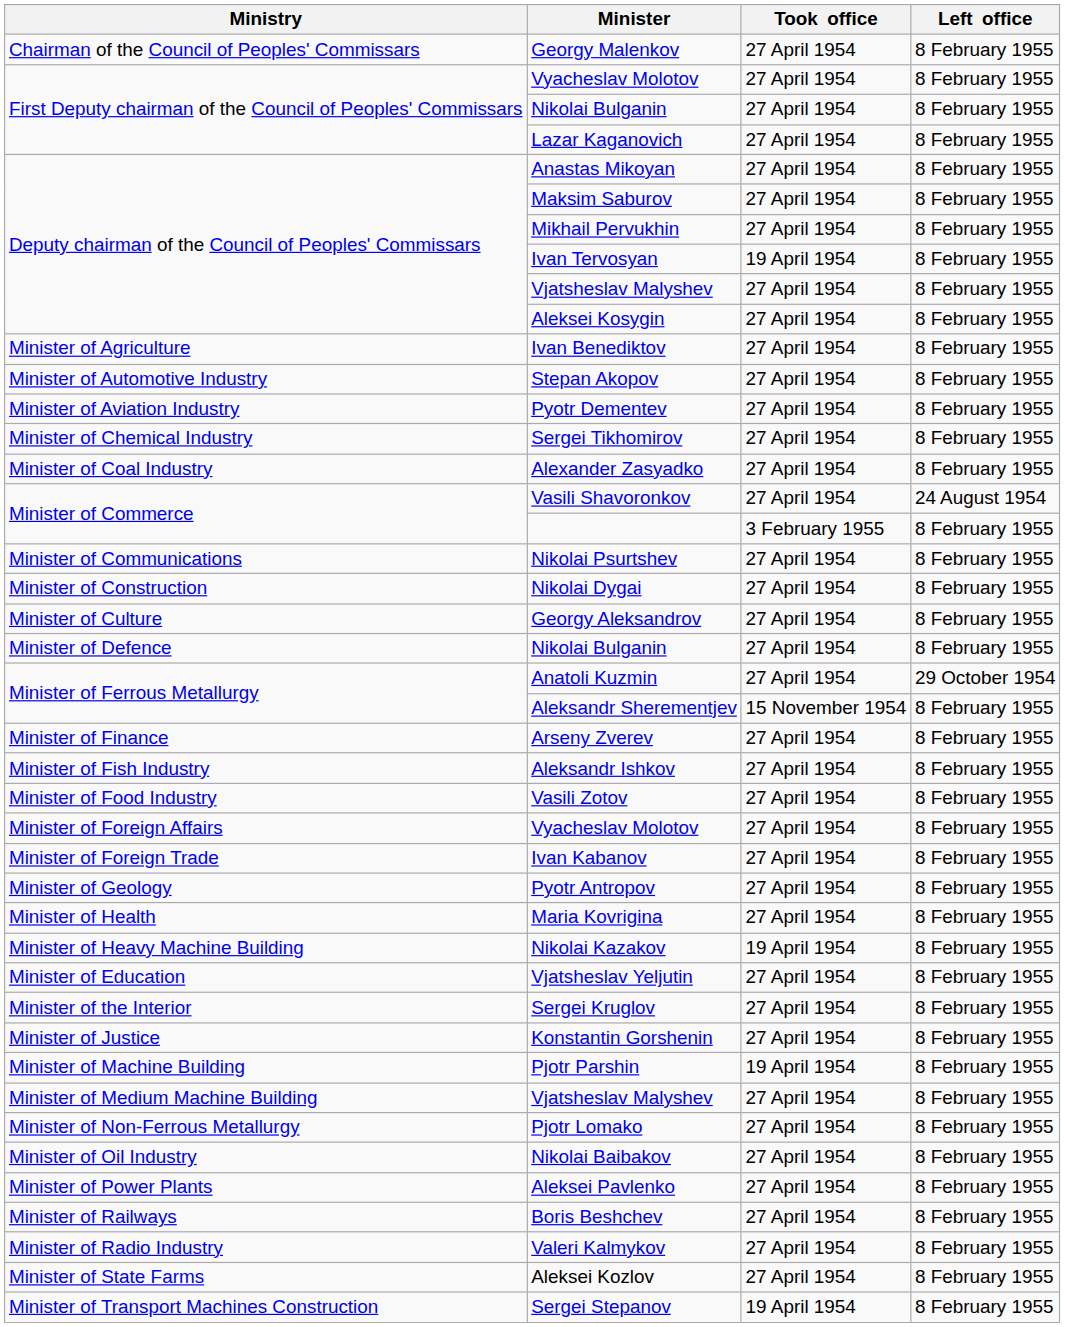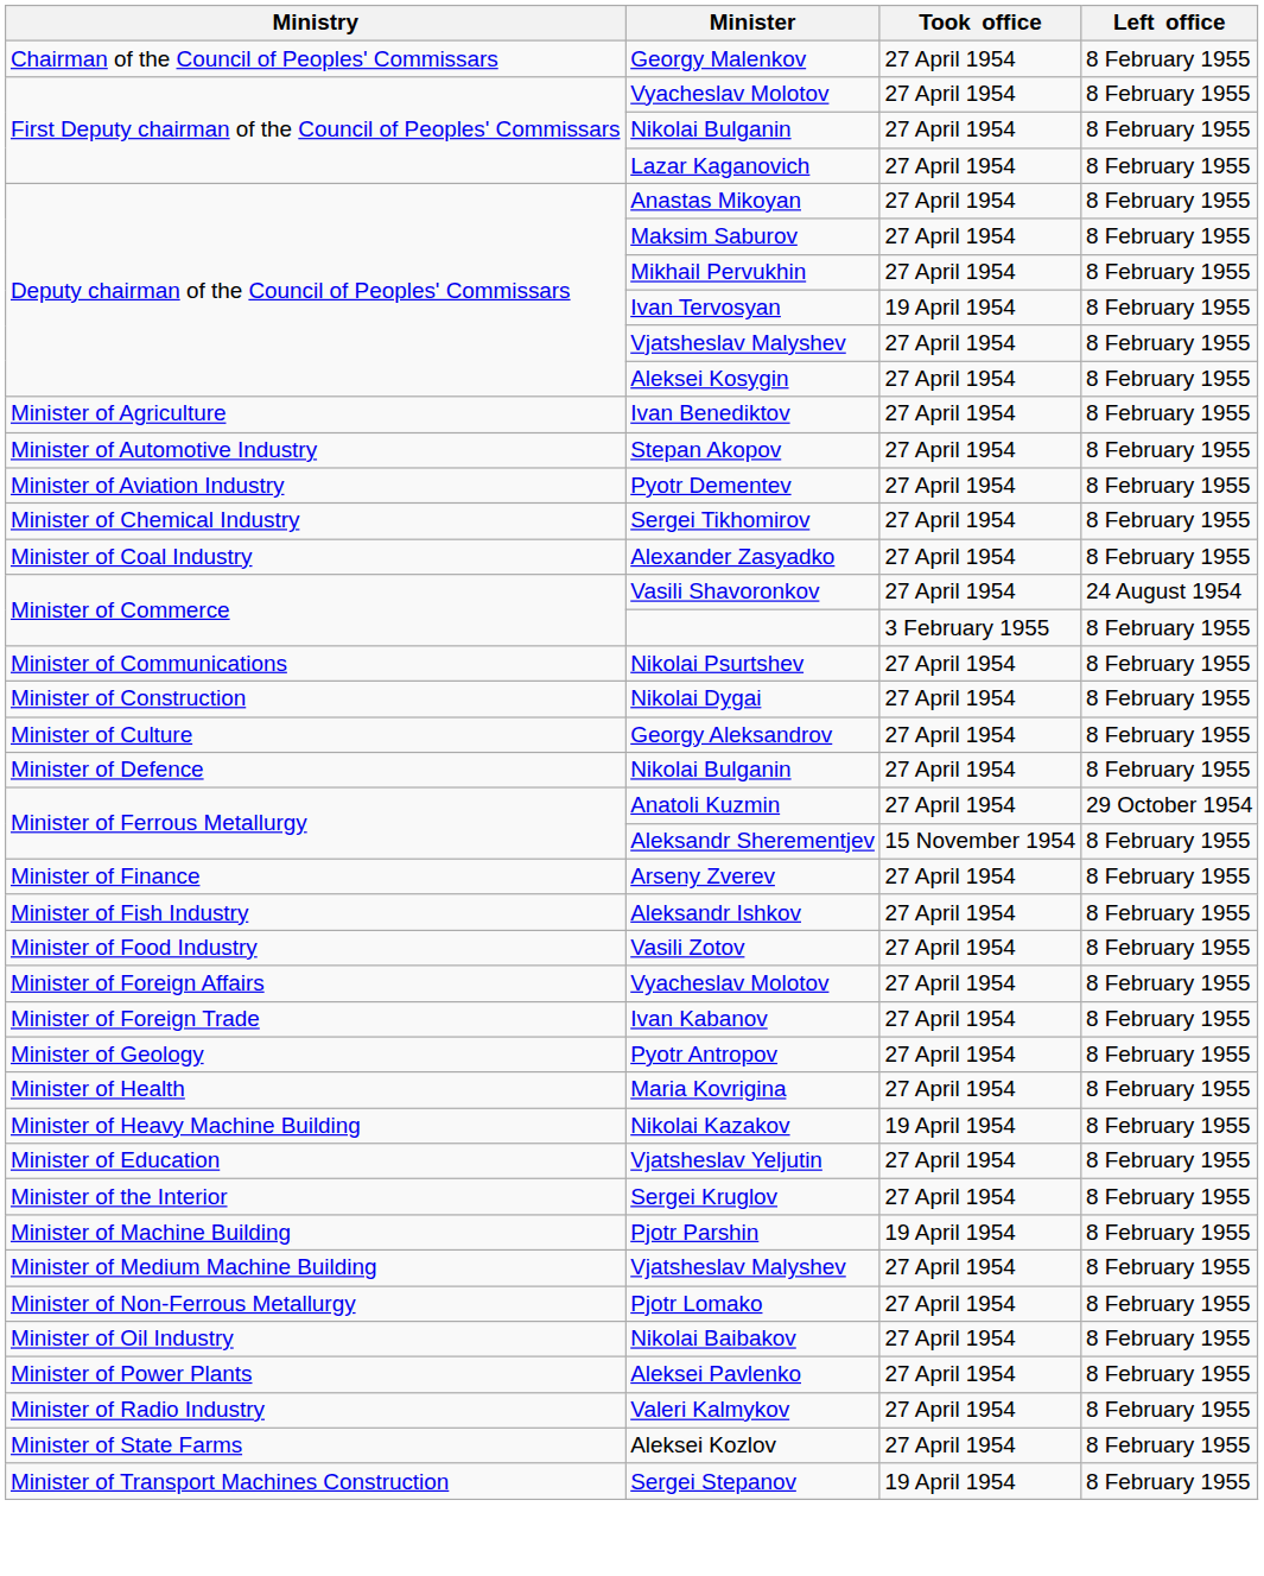 <table class="wikitable">
 <tr>
 <th>Ministry</th>
 <th>Minister</th>
 <th>Took office</th>
 <th>Left office</th>
 </tr>
 <tr>
 <td><a href='#'>Chairman</a> of the <a href='#'>Council of Peoples' Commissars</a></td>
 <td><a href='#'>Georgy Malenkov</a></td>
 <td>27 April 1954</td>
 <td>8 February 1955</td>
 </tr>
 <tr>
 <td rowspan=3><a href='#'>First Deputy chairman</a> of the <a href='#'>Council of Peoples' Commissars</a></td>
 <td><a href='#'>Vyacheslav Molotov</a></td>
 <td>27 April 1954</td>
 <td>8 February 1955</td>
 </tr>
 <tr>
 <td><a href='#'>Nikolai Bulganin</a></td>
 <td>27 April 1954</td>
 <td>8 February 1955</td>
 </tr>
 <tr>
 <td><a href='#'>Lazar Kaganovich</a></td>
 <td>27 April 1954</td>
 <td>8 February 1955</td>
 </tr>
 <tr>
 <td rowspan=6><a href='#'>Deputy chairman</a> of the <a href='#'>Council of Peoples' Commissars</a></td>
 <td><a href='#'>Anastas Mikoyan</a></td>
 <td>27 April 1954</td>
 <td>8 February 1955</td>
 </tr>
 <tr>
 <td><a href='#'>Maksim Saburov</a></td>
 <td>27 April 1954</td>
 <td>8 February 1955</td>
 </tr>
 <tr>
 <td><a href='#'>Mikhail Pervukhin</a></td>
 <td>27 April 1954</td>
 <td>8 February 1955</td>
 </tr>
 <tr>
 <td><a href='#'>Ivan Tervosyan</a></td>
 <td>19 April 1954</td>
 <td>8 February 1955</td>
 </tr>
 <tr>
 <td><a href='#'>Vjatsheslav Malyshev</a></td>
 <td>27 April 1954</td>
 <td>8 February 1955</td>
 </tr>
 <tr>
 <td><a href='#'>Aleksei Kosygin</a></td>
 <td>27 April 1954</td>
 <td>8 February 1955</td>
 </tr>
 <tr>
 <td><a href='#'>Minister of Agriculture</a></td>
 <td><a href='#'>Ivan Benediktov</a></td>
 <td>27 April 1954</td>
 <td>8 February 1955</td>
 </tr>
 <tr>
 <td><a href='#'>Minister of Automotive Industry</a></td>
 <td><a href='#'>Stepan Akopov</a></td>
 <td>27 April 1954</td>
 <td>8 February 1955</td>
 </tr>
 <tr>
 <td><a href='#'>Minister of Aviation Industry</a></td>
 <td><a href='#'>Pyotr Dementev</a></td>
 <td>27 April 1954</td>
 <td>8 February 1955</td>
 </tr>
 <tr>
 <td><a href='#'>Minister of Chemical Industry</a></td>
 <td><a href='#'>Sergei Tikhomirov</a></td>
 <td>27 April 1954</td>
 <td>8 February 1955</td>
 </tr>
 <tr>
 <td><a href='#'>Minister of Coal Industry</a></td>
 <td><a href='#'>Alexander Zasyadko</a></td>
 <td>27 April 1954</td>
 <td>8 February 1955</td>
 </tr>
 <tr>
 <td rowspan=2><a href='#'>Minister of Commerce</a></td>
 <td><a href='#'>Vasili Shavoronkov</a></td>
 <td>27 April 1954</td>
 <td>24 August 1954</td>
 </tr>
 <tr>
 <td></td>
 <td>3 February 1955</td>
 <td>8 February 1955</td>
 </tr>
 <tr>
 <td><a href='#'>Minister of Communications</a></td>
 <td><a href='#'>Nikolai Psurtshev</a></td>
 <td>27 April 1954</td>
 <td>8 February 1955</td>
 </tr>
 <tr>
 <td><a href='#'>Minister of Construction</a></td>
 <td><a href='#'>Nikolai Dygai</a></td>
 <td>27 April 1954</td>
 <td>8 February 1955</td>
 </tr>
 <tr>
 <td><a href='#'>Minister of Culture</a></td>
 <td><a href='#'>Georgy Aleksandrov</a></td>
 <td>27 April 1954</td>
 <td>8 February 1955</td>
 </tr>
 <tr>
 <td><a href='#'>Minister of Defence</a></td>
 <td><a href='#'>Nikolai Bulganin</a></td>
 <td>27 April 1954</td>
 <td>8 February 1955</td>
 </tr>
 <tr>
 <td rowspan=2><a href='#'>Minister of Ferrous Metallurgy</a></td>
 <td><a href='#'>Anatoli Kuzmin</a></td>
 <td>27 April 1954</td>
 <td>29 October 1954</td>
 </tr>
 <tr>
 <td><a href='#'>Aleksandr Sherementjev</a></td>
 <td>15 November 1954</td>
 <td>8 February 1955</td>
 </tr>
 <tr>
 <td><a href='#'>Minister of Finance</a></td>
 <td><a href='#'>Arseny Zverev</a></td>
 <td>27 April 1954</td>
 <td>8 February 1955</td>
 </tr>
 <tr>
 <td><a href='#'>Minister of Fish Industry</a></td>
 <td><a href='#'>Aleksandr Ishkov</a></td>
 <td>27 April 1954</td>
 <td>8 February 1955</td>
 </tr>
 <tr>
 <td><a href='#'>Minister of Food Industry</a></td>
 <td><a href='#'>Vasili Zotov</a></td>
 <td>27 April 1954</td>
 <td>8 February 1955</td>
 </tr>
 <tr>
 <td><a href='#'>Minister of Foreign Affairs</a></td>
 <td><a href='#'>Vyacheslav Molotov</a></td>
 <td>27 April 1954</td>
 <td>8 February 1955</td>
 </tr>
 <tr>
 <td><a href='#'>Minister of Foreign Trade</a></td>
 <td><a href='#'>Ivan Kabanov</a></td>
 <td>27 April 1954</td>
 <td>8 February 1955</td>
 </tr>
 <tr>
 <td><a href='#'>Minister of Geology</a></td>
 <td><a href='#'>Pyotr Antropov</a></td>
 <td>27 April 1954</td>
 <td>8 February 1955</td>
 </tr>
 <tr>
 <td><a href='#'>Minister of Health</a></td>
 <td><a href='#'>Maria Kovrigina</a></td>
 <td>27 April 1954</td>
 <td>8 February 1955</td>
 </tr>
 <tr>
 <td><a href='#'>Minister of Heavy Machine Building</a></td>
 <td><a href='#'>Nikolai Kazakov</a></td>
 <td>19 April 1954</td>
 <td>8 February 1955</td>
 </tr>
 <tr>
 <td><a href='#'>Minister of Education</a></td>
 <td><a href='#'>Vjatsheslav Yeljutin</a></td>
 <td>27 April 1954</td>
 <td>8 February 1955</td>
 </tr>
 <tr>
 <td><a href='#'>Minister of the Interior</a></td>
 <td><a href='#'>Sergei Kruglov</a></td>
 <td>27 April 1954</td>
 <td>8 February 1955</td>
 </tr>
 <tr>
-<td><a href='#'>Minister of Justice</a></td>
-<td><a href='#'>Konstantin Gorshenin</a></td>
-<td>27 April 1954</td>
-<td>8 February 1955</td>
-</tr>
-<tr>
 <td><a href='#'>Minister of Machine Building</a></td>
 <td><a href='#'>Pjotr Parshin</a></td>
 <td>19 April 1954</td>
 <td>8 February 1955</td>
 </tr>
 <tr>
 <td><a href='#'>Minister of Medium Machine Building</a></td>
 <td><a href='#'>Vjatsheslav Malyshev</a></td>
 <td>27 April 1954</td>
 <td>8 February 1955</td>
 </tr>
 <tr>
 <td><a href='#'>Minister of Non-Ferrous Metallurgy</a></td>
 <td><a href='#'>Pjotr Lomako</a></td>
 <td>27 April 1954</td>
 <td>8 February 1955</td>
 </tr>
 <tr>
 <td><a href='#'>Minister of Oil Industry</a></td>
 <td><a href='#'>Nikolai Baibakov</a></td>
 <td>27 April 1954</td>
 <td>8 February 1955</td>
 </tr>
 <tr>
 <td><a href='#'>Minister of Power Plants</a></td>
 <td><a href='#'>Aleksei Pavlenko</a></td>
 <td>27 April 1954</td>
 <td>8 February 1955</td>
 </tr>
 <tr>
-<td><a href='#'>Minister of Railways</a></td>
-<td><a href='#'>Boris Beshchev</a></td>
-<td>27 April 1954</td>
-<td>8 February 1955</td>
-</tr>
-<tr>
 <td><a href='#'>Minister of Radio Industry</a></td>
 <td><a href='#'>Valeri Kalmykov</a></td>
 <td>27 April 1954</td>
 <td>8 February 1955</td>
 </tr>
 <tr>
 <td><a href='#'>Minister of State Farms</a></td>
 <td>Aleksei Kozlov</td>
 <td>27 April 1954</td>
 <td>8 February 1955</td>
 </tr>
 <tr>
 <td rowspan=2><a href='#'>Minister of Transport Machines Construction</a></td>
 <td><a href='#'>Sergei Stepanov</a></td>
 <td>19 April 1954</td>
 <td>8 February 1955</td>
 </tr>
 <tr>
 </tr>
 </table>
